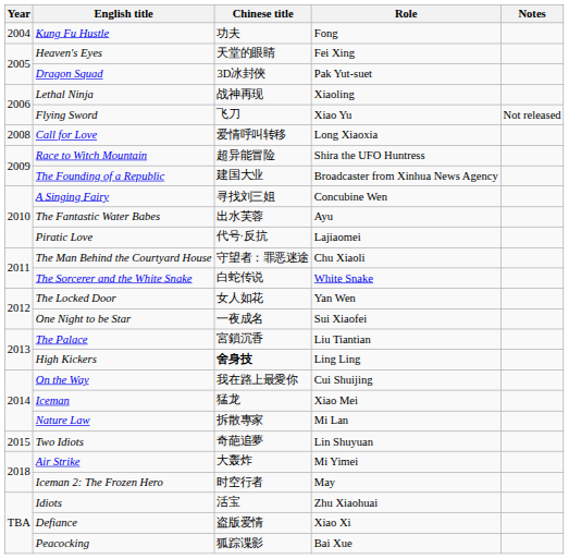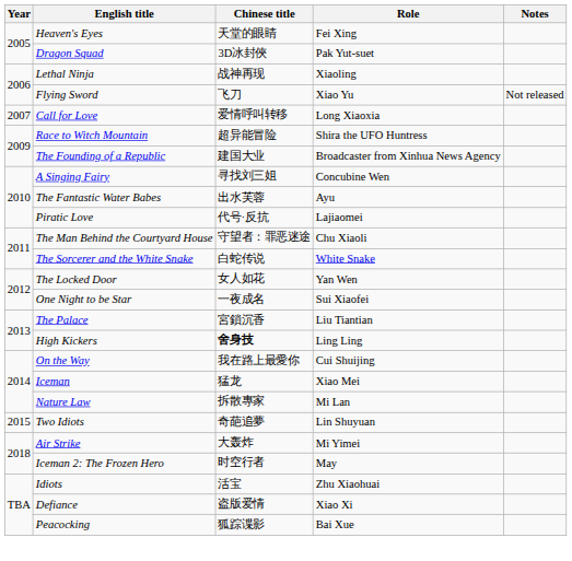 <table class="wikitable sortable">
 <tr>
 <th>Year</th>
 <th>English title</th>
 <th>Chinese title</th>
 <th>Role</th>
 <th class="unsortable">Notes</th>
-</tr>
-<tr>
-<td>2004</td>
-<td><em><a href='#'>Kung Fu Hustle</a></em></td>
-<td>功夫</td>
-<td>Fong</td>
-<td></td>
 </tr>
 <tr>
 <td rowspan=2>2005</td>
 <td><em>Heaven's Eyes</em></td>
 <td>天堂的眼睛</td>
 <td>Fei Xing</td>
 <td></td>
 </tr>
 <tr>
 <td><em><a href='#'>Dragon Squad</a></em></td>
 <td>3D冰封俠</td>
 <td>Pak Yut-suet</td>
 <td></td>
 </tr>
 <tr>
 <td rowspan=2>2006</td>
 <td><em>Lethal Ninja</em></td>
 <td>战神再现</td>
 <td>Xiaoling</td>
 <td></td>
 </tr>
 <tr>
 <td><em>Flying Sword</em></td>
 <td>飞刀</td>
 <td>Xiao Yu</td>
 <td>Not released</td>
 </tr>
 <tr>
-<td>2008</td>
+<td>2007</td>
 <td><em><a href='#'>Call for Love</a></em></td>
 <td>爱情呼叫转移</td>
 <td>Long Xiaoxia</td>
 <td></td>
 </tr>
 <tr>
 <td rowspan=2>2009</td>
 <td><em><a href='#'>Race to Witch Mountain</a></em></td>
 <td>超异能冒险</td>
 <td>Shira the UFO Huntress</td>
 <td></td>
 </tr>
 <tr>
 <td><em><a href='#'>The Founding of a Republic</a></em></td>
 <td>建国大业</td>
 <td>Broadcaster from Xinhua News Agency</td>
 <td></td>
 </tr>
 <tr>
 <td rowspan=3>2010</td>
 <td><em><a href='#'>A Singing Fairy</a></em></td>
 <td>寻找刘三姐</td>
 <td>Concubine Wen</td>
 <td></td>
 </tr>
 <tr>
 <td><em>The Fantastic Water Babes</em></td>
 <td>出水芙蓉</td>
 <td>Ayu</td>
 <td></td>
 </tr>
 <tr>
 <td><em>Piratic Love</em></td>
 <td>代号·反抗</td>
 <td>Lajiaomei</td>
 <td></td>
 </tr>
 <tr>
 <td rowspan=2>2011</td>
 <td><em>The Man Behind the Courtyard House</em></td>
 <td>守望者：罪恶迷途</td>
 <td>Chu Xiaoli</td>
 <td></td>
 </tr>
 <tr>
 <td><em><a href='#'>The Sorcerer and the White Snake</a></em></td>
 <td>白蛇传说</td>
 <td><a href='#'>White Snake</a></td>
 <td></td>
 </tr>
 <tr>
 <td rowspan=2>2012</td>
 <td><em>The Locked Door</em></td>
 <td>女人如花</td>
 <td>Yan Wen</td>
 <td></td>
 </tr>
 <tr>
 <td><em>One Night to be Star</em></td>
 <td>一夜成名</td>
 <td>Sui Xiaofei</td>
 <td></td>
 </tr>
 <tr>
 <td rowspan=2>2013</td>
 <td><em><a href='#'>The Palace</a></em></td>
 <td>宮鎖沉香</td>
 <td>Liu Tiantian</td>
 <td></td>
 </tr>
 <tr>
 <td><em>High Kickers</em></td>
 <td><strong>舍身技</strong></td>
 <td>Ling Ling</td>
 <td></td>
 </tr>
 <tr>
 <td rowspan=3>2014</td>
 <td><em><a href='#'>On the Way</a></em></td>
 <td>我在路上最愛你</td>
 <td>Cui Shuijing</td>
 <td></td>
 </tr>
 <tr>
 <td><em><a href='#'>Iceman</a></em></td>
 <td>猛龙</td>
 <td>Xiao Mei</td>
 <td></td>
 </tr>
 <tr>
 <td><em><a href='#'>Nature Law</a></em></td>
 <td>拆散專家</td>
 <td>Mi Lan</td>
 <td></td>
 </tr>
 <tr>
 <td>2015</td>
 <td><em>Two Idiots</em></td>
 <td>奇葩追夢</td>
 <td>Lin Shuyuan</td>
 <td></td>
 </tr>
 <tr>
 <td rowspan=2>2018</td>
 <td><em><a href='#'>Air Strike</a></em></td>
 <td>大轰炸</td>
 <td>Mi Yimei</td>
 <td></td>
 </tr>
 <tr>
 <td><em>Iceman 2: The Frozen Hero</em></td>
 <td>时空行者</td>
 <td>May</td>
 <td></td>
 </tr>
 <tr>
 <td rowspan=3>TBA</td>
 <td><em>Idiots</em></td>
 <td>活宝</td>
 <td>Zhu Xiaohuai</td>
 <td></td>
 </tr>
 <tr>
 <td><em>Defiance</em></td>
 <td>盗版爱情</td>
 <td>Xiao Xi</td>
 <td></td>
 </tr>
 <tr>
 <td><em>Peacocking</em></td>
 <td>狐踪谍影</td>
 <td>Bai Xue</td>
 <td></td>
 </tr>
 </table>
